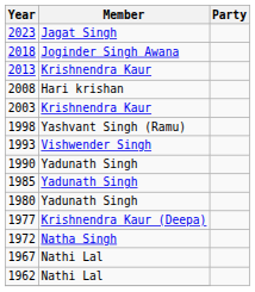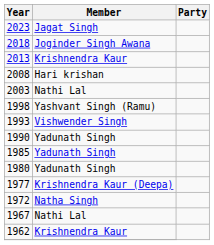 <table class="wikitable sortable">
 <tr>
 <th>Year</th>
 <th>Member</th>
 <th colspan="2">Party</th>
 </tr>
 <tr>
 <td><a href='#'>2023</a></td>
 <td><a href='#'>Jagat Singh</a></td>
 <td></td>
 </tr>
 <tr>
 <td><a href='#'>2018</a></td>
 <td><a href='#'>Joginder Singh Awana</a></td>
 <td></td>
 </tr>
 <tr>
 <td><a href='#'>2013</a></td>
 <td><a href='#'>Krishnendra Kaur</a></td>
 <td></td>
 </tr>
 <tr>
 <td>2008</td>
 <td>Hari krishan</td>
 <td></td>
 </tr>
 <tr>
 <td>2003</td>
-<td><a href='#'>Krishnendra Kaur</a></td>
+<td>Nathi Lal</td>
 <td></td>
 </tr>
 <tr>
 <td>1998</td>
 <td>Yashvant Singh (Ramu)</td>
 <td></td>
 </tr>
 <tr>
 <td>1993</td>
 <td><a href='#'>Vishwender Singh</a></td>
 <td></td>
 </tr>
 <tr>
 <td>1990</td>
 <td>Yadunath Singh</td>
 <td></td>
 </tr>
 <tr>
 <td>1985</td>
 <td><a href='#'>Yadunath Singh</a></td>
 <td></td>
 </tr>
 <tr>
 <td>1980</td>
 <td>Yadunath Singh</td>
 <td></td>
 </tr>
 <tr>
 <td>1977</td>
 <td><a href='#'>Krishnendra Kaur (Deepa)</a></td>
 <td></td>
 </tr>
 <tr>
 <td>1972</td>
 <td><a href='#'>Natha Singh</a></td>
 <td></td>
 </tr>
 <tr>
 <td>1967</td>
 <td>Nathi Lal</td>
 <td></td>
 </tr>
 <tr>
 <td>1962</td>
-<td>Nathi Lal</td>
+<td><a href='#'>Krishnendra Kaur</a></td>
 </tr>
 <tr>
 </tr>
 </table>
